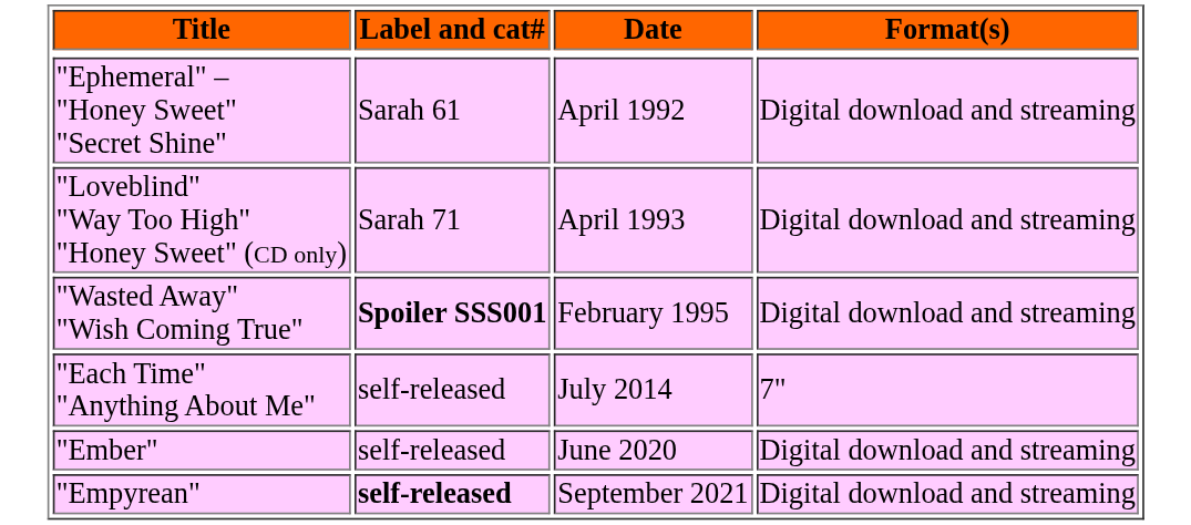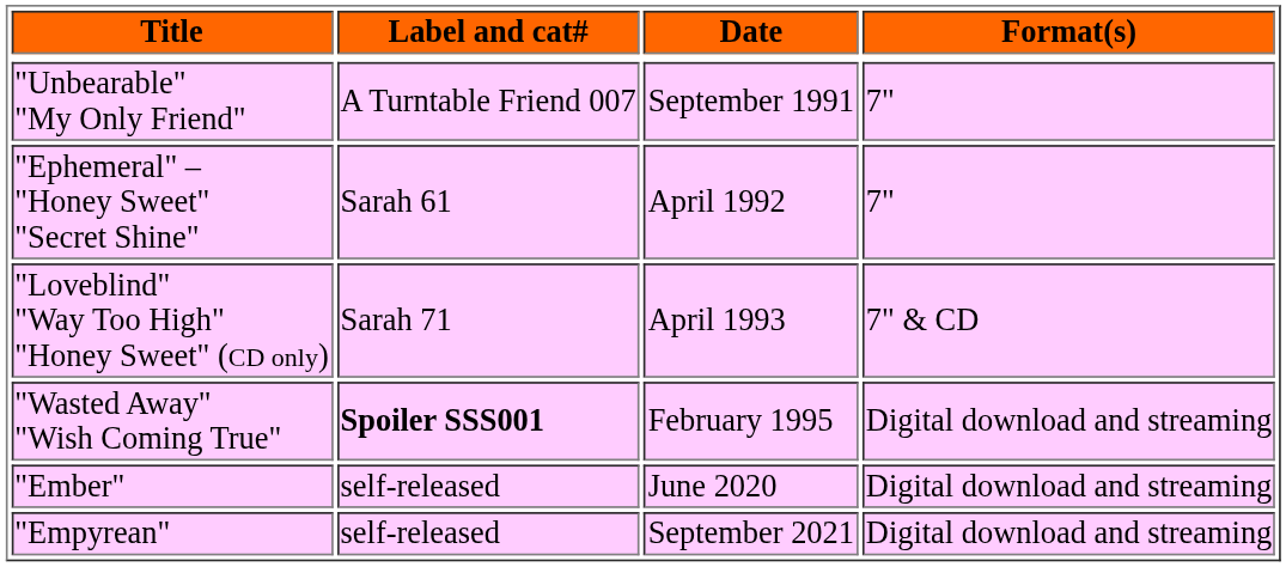 <table border="1" align="center">
 <tr bgcolor=#FF6600>
 <th>Title</th>
 <th>Label and cat#</th>
 <th>Date</th>
 <th>Format(s)</th>
 </tr>
 <tr>
 </tr>
 <tr bgcolor=#FFCCFF>
+<td>"Unbearable"<br>"My Only Friend"</td>
+<td>A Turntable Friend 007</td>
+<td>September 1991</td>
+<td>7"</td>
+</tr>
+<tr bgcolor=#FFCCFF>
 <td>"Ephemeral" – <br>"Honey Sweet"<br>"Secret Shine"</td>
 <td>Sarah 61</td>
 <td>April 1992</td>
-<td>Digital download and streaming</td>
+<td>7"</td>
 </tr>
 <tr bgcolor=#FFCCFF>
 <td>"Loveblind"<br>"Way Too High"<br>"Honey Sweet" (<small>CD only</small>)</td>
 <td>Sarah 71</td>
 <td>April 1993</td>
-<td>Digital download and streaming</td>
+<td>7" & CD</td>
 </tr>
 <tr bgcolor=#FFCCFF>
 <td>"Wasted Away"<br>"Wish Coming True"</td>
 <td><strong>Spoiler SSS001</strong></td>
 <td>February 1995</td>
 <td>Digital download and streaming</td>
-</tr>
-<tr bgcolor=#FFCCFF>
-<td>"Each Time"<br>"Anything About Me"</td>
-<td>self-released</td>
-<td>July 2014</td>
-<td>7"</td>
 </tr>
 <tr bgcolor=#FFCCFF>
 <td>"Ember"</td>
 <td>self-released</td>
 <td>June 2020</td>
 <td>Digital download and streaming</td>
 </tr>
 <tr bgcolor=#FFCCFF>
 <td>"Empyrean"</td>
-<td><strong>self-released</strong></td>
+<td>self-released</td>
 <td>September 2021</td>
 <td>Digital download and streaming</td>
 </tr>
 </table>
